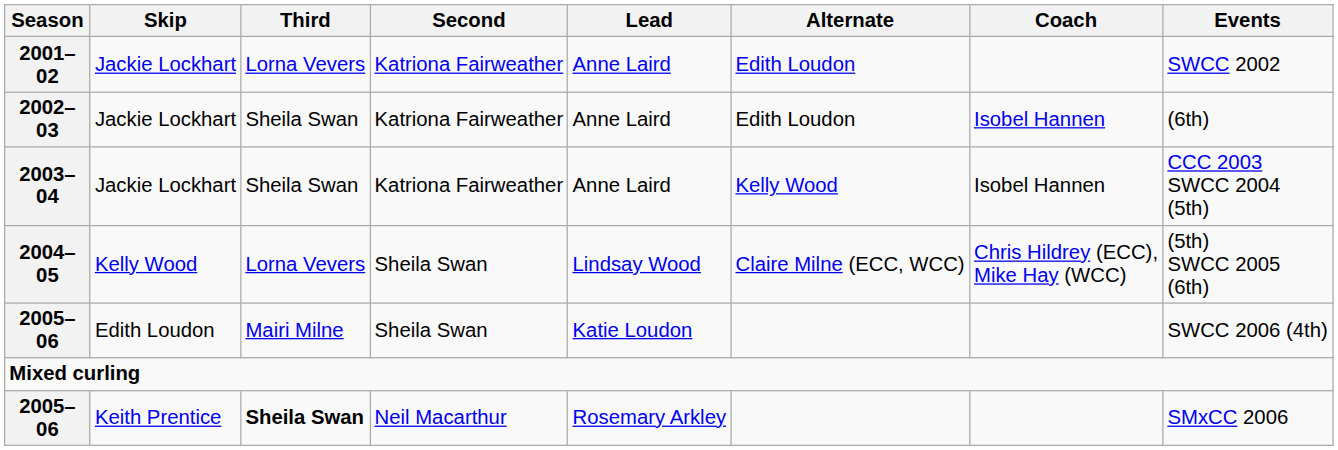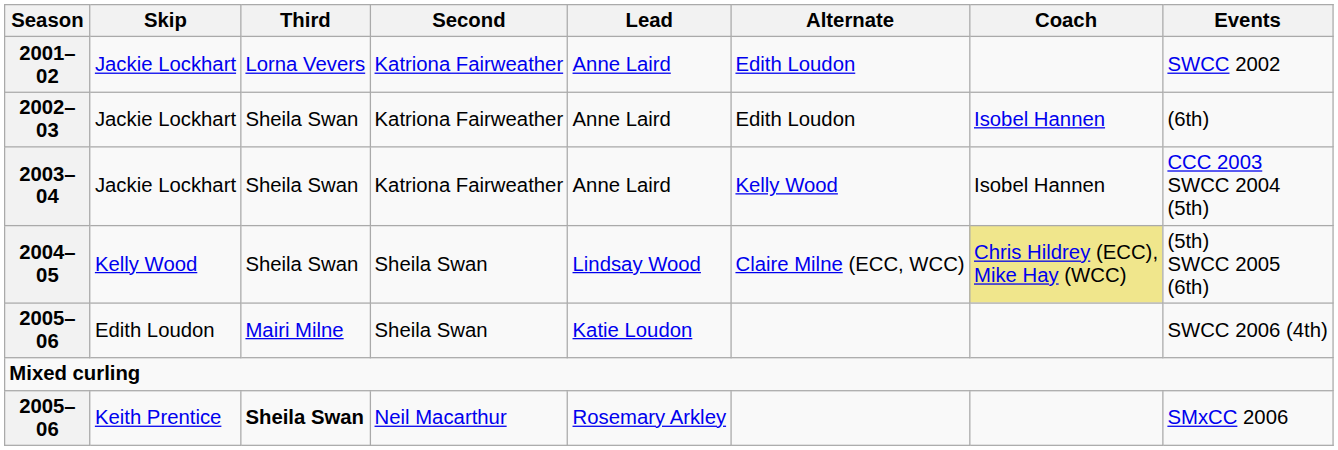 <table class="wikitable">
 <tr>
 <th scope="col" width=60>Season</th>
 <th scope="col">Skip</th>
 <th scope="col">Third</th>
 <th scope="col">Second</th>
 <th scope="col">Lead</th>
 <th scope="col">Alternate</th>
 <th scope="col">Coach</th>
 <th scope="col">Events</th>
 </tr>
 <tr>
 <th scope="row">2001–02</th>
 <td><a href='#'>Jackie Lockhart</a></td>
 <td><a href='#'>Lorna Vevers</a></td>
 <td><a href='#'>Katriona Fairweather</a></td>
 <td><a href='#'>Anne Laird</a></td>
 <td><a href='#'>Edith Loudon</a></td>
 <td></td>
 <td><a href='#'>SWCC</a> 2002 <br> </td>
 </tr>
 <tr>
 <th scope="row">2002–03</th>
 <td>Jackie Lockhart</td>
 <td>Sheila Swan</td>
 <td>Katriona Fairweather</td>
 <td>Anne Laird</td>
 <td>Edith Loudon</td>
 <td><a href='#'>Isobel Hannen</a></td>
 <td> (6th)</td>
 </tr>
 <tr>
 <th scope="row">2003–04</th>
 <td>Jackie Lockhart</td>
 <td>Sheila Swan</td>
 <td>Katriona Fairweather</td>
 <td>Anne Laird</td>
 <td><a href='#'>Kelly Wood</a></td>
 <td>Isobel Hannen</td>
 <td><a href='#'>CCC 2003</a> <br>SWCC 2004 <br> (5th)</td>
 </tr>
 <tr>
 <th scope="row">2004–05</th>
 <td><a href='#'>Kelly Wood</a></td>
-<td><a href='#'>Lorna Vevers</a></td>
+<td>Sheila Swan</td>
 <td>Sheila Swan</td>
 <td><a href='#'>Lindsay Wood</a></td>
 <td><a href='#'>Claire Milne</a> (ECC, WCC)</td>
-<td><a href='#'>Chris Hildrey</a> (ECC),<br><a href='#'>Mike Hay</a> (WCC)</td>
+<td style="background: khaki;"><a href='#'>Chris Hildrey</a> (ECC),<br><a href='#'>Mike Hay</a> (WCC)</td>
 <td> (5th)<br>SWCC 2005 <br> (6th)</td>
 </tr>
 <tr>
 <th scope="row">2005–06</th>
 <td>Edith Loudon</td>
 <td><a href='#'>Mairi Milne</a></td>
 <td>Sheila Swan</td>
 <td><a href='#'>Katie Loudon</a></td>
 <td></td>
 <td></td>
 <td>SWCC 2006 (4th)</td>
 </tr>
 <tr>
 <td colspan=8><strong>Mixed curling</strong></td>
 </tr>
 <tr>
 <th scope="row">2005–06</th>
 <td><a href='#'>Keith Prentice</a></td>
 <td><strong>Sheila Swan</strong></td>
 <td><a href='#'>Neil Macarthur</a></td>
 <td><a href='#'>Rosemary Arkley</a></td>
 <td></td>
 <td></td>
 <td><a href='#'>SMxCC</a> 2006 </td>
 </tr>
 </table>
